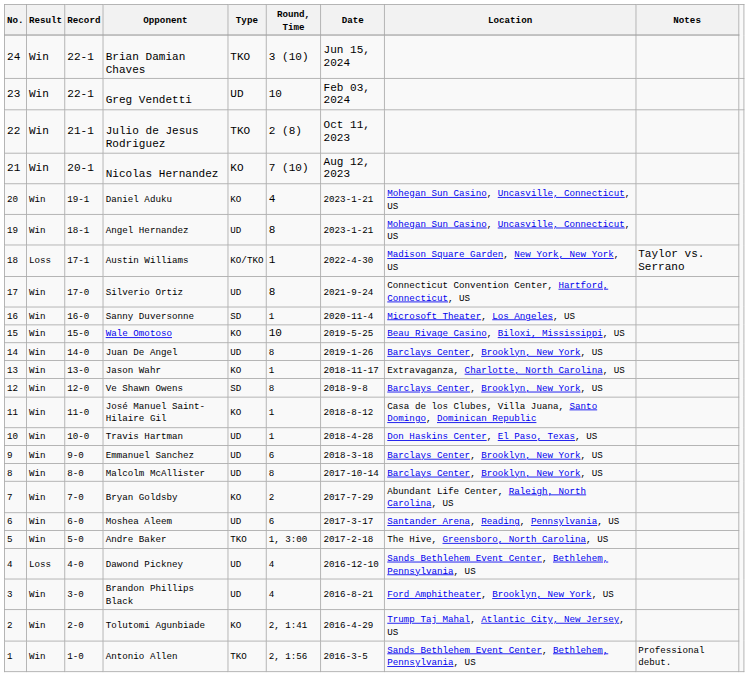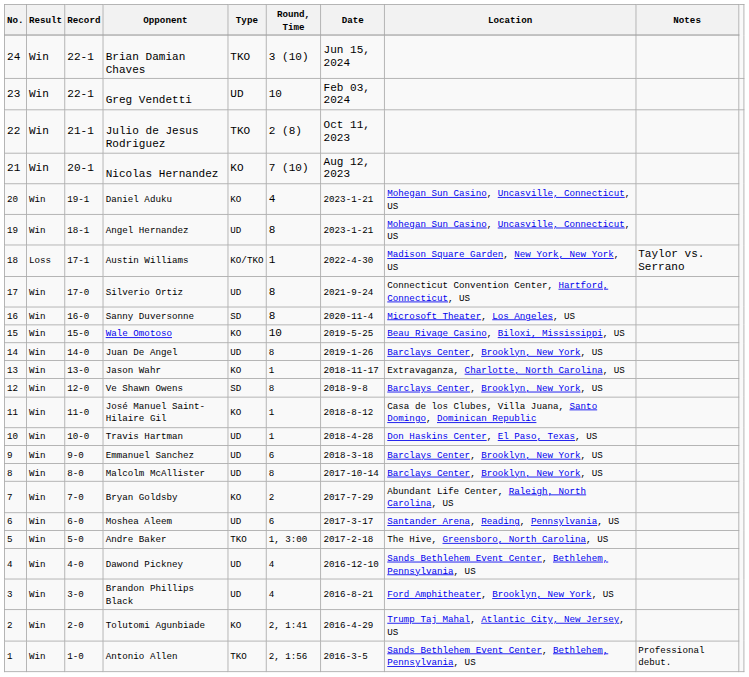 <table class="wikitable">
 <tr>
 <th><small>No.</small></th>
 <th><small>Result</small></th>
 <th><small>Record</small></th>
 <th><small>Opponent</small></th>
 <th><small>Type</small></th>
 <th><small>Round, Time</small></th>
 <th><small>Date</small></th>
 <th><small>Location</small></th>
 <th><small>Notes</small></th>
 </tr>
 <tr>
 </tr>
 <tr>
 <td>24</td>
 <td> Win</td>
 <td>22-1</td>
 <td style="text-align:left;"><br>Brian Damian Chaves</td>
 <td>TKO</td>
 <td>3 (10) </td>
 <td>Jun 15, 2024</td>
 <td style="text-align:left;"><br></td>
 <td></td>
 </tr>
 <tr>
 <td>23</td>
 <td> Win</td>
 <td>22-1</td>
 <td style="text-align:left;"><br>Greg Vendetti</td>
 <td>UD</td>
 <td>10</td>
 <td>Feb 03, 2024</td>
 <td style="text-align:left;"><br></td>
 <td style="text-align:left;"></td>
 <td></td>
 </tr>
 <tr>
 <td>22</td>
 <td> Win</td>
 <td>21-1</td>
 <td style="text-align:left;"><br>Julio de Jesus Rodriguez</td>
 <td>TKO</td>
 <td>2 (8) </td>
 <td>Oct 11, 2023</td>
 <td style="text-align:left;"><br></td>
 <td></td>
 </tr>
 <tr>
 <td>21</td>
 <td> Win</td>
 <td>20-1</td>
 <td style="text-align:left;"><br>Nicolas Hernandez</td>
 <td>KO</td>
 <td>7 (10) </td>
 <td>Aug 12, 2023</td>
 <td style="text-align:left;"><br></td>
 <td style="text-align:left;"></td>
 </tr>
 <tr>
 <td><small>20</small></td>
 <td><small>Win</small></td>
 <td><small>19-1</small></td>
 <td><small> Daniel Aduku</small></td>
 <td><small>KO</small></td>
 <td>4</td>
 <td><small>2023-1-21</small></td>
 <td><small> <a href='#'>Mohegan Sun Casino</a>, <a href='#'>Uncasville, Connecticut</a>, US</small></td>
 <td style="text-align:left;"></td>
 </tr>
 <tr>
 <td><small>19</small></td>
 <td><small>Win</small></td>
 <td><small>18-1</small></td>
 <td><small> Angel Hernandez</small></td>
 <td><small>UD</small></td>
 <td>8</td>
 <td><small>2023-1-21</small></td>
 <td><small> <a href='#'>Mohegan Sun Casino</a>, <a href='#'>Uncasville, Connecticut</a>, US</small></td>
 <td></td>
 </tr>
 <tr>
 <td><small>18</small></td>
 <td><small>Loss</small></td>
 <td><small>17-1</small></td>
 <td><small> Austin Williams</small></td>
 <td><small>KO/TKO</small></td>
 <td>1</td>
 <td><small>2022-4-30</small></td>
 <td><small> <a href='#'>Madison Square Garden</a>, <a href='#'>New York, New York</a>, US</small></td>
 <td>Taylor vs. Serrano</td>
 </tr>
 <tr>
 <td><small>17</small></td>
 <td><small>Win</small></td>
 <td><small>17-0</small></td>
 <td><small> Silverio Ortiz</small></td>
 <td><small>UD</small></td>
 <td>8</td>
 <td><small>2021-9-24</small></td>
 <td><small> Connecticut Convention Center, <a href='#'>Hartford, Connecticut</a>, US</small></td>
 <td></td>
 </tr>
 <tr>
 <td><small>16</small></td>
 <td><small>Win</small></td>
 <td><small>16-0</small></td>
 <td><small> Sanny Duversonne</small></td>
 <td><small>SD</small></td>
-<td><small>1</small></td>
+<td>8</td>
 <td><small>2020-11-4</small></td>
 <td><small> <a href='#'>Microsoft Theater</a>, <a href='#'>Los Angeles</a>, US</small></td>
 <td></td>
 </tr>
 <tr>
 <td><small>15</small></td>
 <td><small>Win</small></td>
 <td><small>15-0</small></td>
 <td><small> <a href='#'>Wale Omotoso</a></small></td>
 <td><small>KO</small></td>
 <td>10</td>
 <td><small>2019-5-25</small></td>
 <td><small> <a href='#'>Beau Rivage Casino</a>, <a href='#'>Biloxi, Mississippi</a>, US</small></td>
 <td></td>
 </tr>
 <tr>
 <td><small>14</small></td>
 <td><small>Win</small></td>
 <td><small>14-0</small></td>
 <td><small> Juan De Angel</small></td>
 <td><small>UD</small></td>
 <td><small>8</small></td>
 <td><small>2019-1-26</small></td>
 <td><small> <a href='#'>Barclays Center</a>, <a href='#'>Brooklyn, New York</a>, US</small></td>
 <td></td>
 </tr>
 <tr>
 <td><small>13</small></td>
 <td><small>Win</small></td>
 <td><small>13-0</small></td>
 <td><small> Jason Wahr</small></td>
 <td><small>KO</small></td>
 <td><small>1</small></td>
 <td><small>2018-11-17</small></td>
 <td><small> Extravaganza, <a href='#'>Charlotte, North Carolina</a>, US</small></td>
 <td></td>
 </tr>
 <tr>
 <td><small>12</small></td>
 <td><small>Win</small></td>
 <td><small>12-0</small></td>
 <td><small> Ve Shawn Owens</small></td>
 <td><small>SD</small></td>
 <td><small>8</small></td>
 <td><small>2018-9-8</small></td>
 <td><small> <a href='#'>Barclays Center</a>, <a href='#'>Brooklyn, New York</a>, US</small></td>
 <td></td>
 </tr>
 <tr>
 <td><small>11</small></td>
 <td><small>Win</small></td>
 <td><small>11-0</small></td>
 <td><small> José Manuel Saint-Hilaire Gil</small></td>
 <td><small>KO</small></td>
 <td><small>1</small></td>
 <td><small>2018-8-12</small></td>
 <td><small> Casa de los Clubes, Villa Juana, <a href='#'>Santo Domingo</a>, <a href='#'>Dominican Republic</a></small></td>
 <td></td>
 </tr>
 <tr>
 <td><small>10</small></td>
 <td><small>Win</small></td>
 <td><small>10-0</small></td>
 <td><small> Travis Hartman</small></td>
 <td><small>UD</small></td>
 <td><small>1</small></td>
 <td><small>2018-4-28</small></td>
 <td><small> <a href='#'>Don Haskins Center</a>, <a href='#'>El Paso, Texas</a>, US</small></td>
 <td></td>
 </tr>
 <tr>
 <td><small>9</small></td>
 <td><small>Win</small></td>
 <td><small>9-0</small></td>
 <td><small> Emmanuel Sanchez</small></td>
 <td><small>UD</small></td>
 <td><small>6</small></td>
 <td><small>2018-3-18</small></td>
 <td><small> <a href='#'>Barclays Center</a>, <a href='#'>Brooklyn, New York</a>, US</small></td>
 <td></td>
 </tr>
 <tr>
 <td><small>8</small></td>
 <td><small>Win</small></td>
 <td><small>8-0</small></td>
 <td><small> Malcolm McAllister</small></td>
 <td><small>UD</small></td>
 <td><small>8</small></td>
 <td><small>2017-10-14</small></td>
 <td><small> <a href='#'>Barclays Center</a>, <a href='#'>Brooklyn, New York</a>, US</small></td>
 <td></td>
 </tr>
 <tr>
 <td><small>7</small></td>
 <td><small>Win</small></td>
 <td><small>7-0</small></td>
 <td><small> Bryan Goldsby</small></td>
 <td><small>KO</small></td>
 <td><small>2</small></td>
 <td><small>2017-7-29</small></td>
 <td><small> Abundant Life Center, <a href='#'>Raleigh, North Carolina</a>, US</small></td>
 <td></td>
 </tr>
 <tr>
 <td><small>6</small></td>
 <td><small>Win</small></td>
 <td><small>6-0</small></td>
 <td><small> Moshea Aleem</small></td>
 <td><small>UD</small></td>
 <td><small>6</small></td>
 <td><small>2017-3-17</small></td>
 <td><small> <a href='#'>Santander Arena</a>, <a href='#'>Reading</a>, <a href='#'>Pennsylvania</a>, US</small></td>
 <td></td>
 </tr>
 <tr>
 <td><small>5</small></td>
 <td><small>Win</small></td>
 <td><small>5-0</small></td>
 <td><small> Andre Baker</small></td>
 <td><small>TKO</small></td>
 <td><small>1, 3:00</small></td>
 <td><small>2017-2-18</small></td>
 <td><small> The Hive, <a href='#'>Greensboro, North Carolina</a>, US</small></td>
 <td></td>
 </tr>
 <tr>
 <td><small>4</small></td>
-<td><small>Loss</small></td>
+<td><small>Win</small></td>
 <td><small>4-0</small></td>
 <td><small> Dawond Pickney</small></td>
 <td><small>UD</small></td>
 <td><small>4</small></td>
 <td><small>2016-12-10</small></td>
 <td><small> <a href='#'>Sands Bethlehem Event Center</a>, <a href='#'>Bethlehem, Pennsylvania</a>, US</small></td>
 <td></td>
 </tr>
 <tr>
 <td><small>3</small></td>
 <td><small>Win</small></td>
 <td><small>3-0</small></td>
 <td><small> Brandon Phillips Black</small></td>
 <td><small>UD</small></td>
 <td><small>4</small></td>
 <td><small>2016-8-21</small></td>
 <td><small> <a href='#'>Ford Amphitheater</a>, <a href='#'>Brooklyn, New York</a>, US</small></td>
 <td></td>
 </tr>
 <tr>
 <td><small>2</small></td>
 <td><small>Win</small></td>
 <td><small>2-0</small></td>
 <td><small> Tolutomi Agunbiade</small></td>
 <td><small>KO</small></td>
 <td><small>2, 1:41</small></td>
 <td><small>2016-4-29</small></td>
 <td><small> <a href='#'>Trump Taj Mahal</a>, <a href='#'>Atlantic City, New Jersey</a>, US</small></td>
 <td></td>
 </tr>
 <tr>
 <td><small>1</small></td>
 <td><small>Win</small></td>
 <td><small>1-0</small></td>
 <td><small> Antonio Allen</small></td>
 <td><small>TKO</small></td>
 <td><small>2, 1:56</small></td>
 <td><small>2016-3-5</small></td>
 <td><small> <a href='#'>Sands Bethlehem Event Center</a>, <a href='#'>Bethlehem, Pennsylvania</a>, US</small></td>
 <td><small>Professional debut.</small></td>
 </tr>
 </table>
